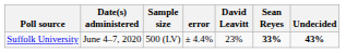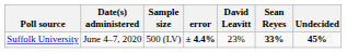 <table class="wikitable" style="text-align:center;font-size:90%;">
 <tr valign= bottom>
 <th>Poll source</th>
 <th>Date(s)<br>administered</th>
 <th>Sample<br>size</th>
 <th><br>error</th>
 <th style="width:50px;">David<br>Leavitt</th>
 <th style="width:50px;">Sean<br>Reyes</th>
 <th style="width:50px;">Undecided</th>
 </tr>
 <tr>
 <td style="text-align:left;"><a href='#'>Suffolk University</a></td>
 <td>June 4–7, 2020</td>
 <td>500 (LV)</td>
-<td>± 4.4%</td>
+<td><strong>± 4.4%</strong></td>
 <td>23%</td>
 <td><strong>33%</strong></td>
-<td><strong>43%</strong></td>
+<td><strong>45%</strong></td>
 </tr>
 </table>
